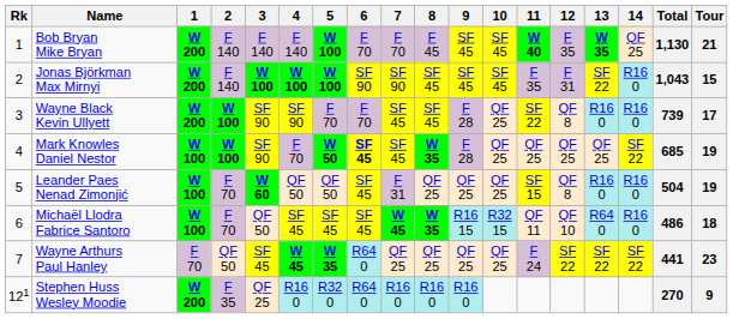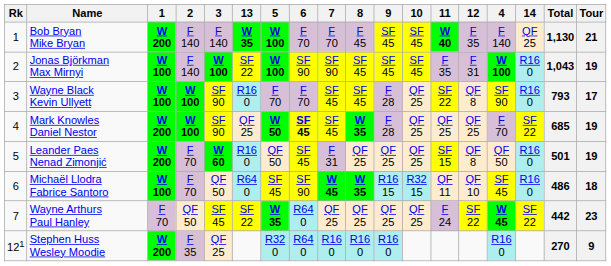 <table class=wikitable style=font-size:90%;text-align:center>
 <tr>
 <th>Rk</th>
 <th width="150">Name</th>
 <th width=30>1</th>
 <th width=30>2</th>
 <th width=30>3</th>
-<th width=30>4</th>
+<th width=30>13</th>
 <th width=30>5</th>
 <th width=30>6</th>
 <th width=30>7</th>
 <th width=30>8</th>
 <th width=30>9</th>
 <th width=30>10</th>
 <th width=30>11</th>
 <th width=30>12</th>
-<th width=30>13</th>
+<th width=30>4</th>
 <th width=30>14</th>
 <th>Total</th>
 <th>Tour</th>
 </tr>
 <tr align="center">
 <td>1</td>
 <td align="left"> <a href='#'>Bob Bryan</a><br>  <a href='#'>Mike Bryan</a></td>
 <td bgcolor=lime><strong><a href='#'>W</a></strong><br><strong>200</strong></td>
 <td bgcolor=thistle><a href='#'>F</a> <br>140</td>
 <td bgcolor=thistle><a href='#'>F</a> <br>140</td>
-<td bgcolor=thistle><a href='#'>F</a> <br>140</td>
+<td bgcolor=lime><strong><a href='#'>W</a></strong> <br><strong>35</strong></td>
 <td bgcolor=lime><strong><a href='#'>W</a></strong> <br><strong>100</strong></td>
 <td bgcolor=thistle><a href='#'>F</a> <br>70</td>
 <td bgcolor=thistle><a href='#'>F</a> <br>70</td>
 <td bgcolor=thistle><a href='#'>F</a> <br>45</td>
 <td bgcolor=yellow><a href='#'>SF</a> <br>45</td>
 <td bgcolor=yellow><a href='#'>SF</a> <br>45</td>
 <td bgcolor=lime><strong><a href='#'>W</a></strong> <br><strong>40</strong></td>
 <td bgcolor=thistle><a href='#'>F</a> <br>35</td>
-<td bgcolor=lime><strong><a href='#'>W</a></strong> <br><strong>35</strong></td>
+<td bgcolor=thistle><a href='#'>F</a> <br>140</td>
 <td bgcolor=#ffebcd><a href='#'>QF</a> <br>25</td>
 <th>1,130</th>
 <th>21</th>
 </tr>
 <tr align="center">
 <td>2</td>
 <td align="left"> <a href='#'>Jonas Björkman</a><br>  <a href='#'>Max Mirnyi</a></td>
-<td bgcolor=lime><strong><a href='#'>W</a></strong> <br><strong>200</strong></td>
+<td bgcolor=lime><strong><a href='#'>W</a></strong><br><strong>100</strong></td>
 <td bgcolor=thistle><a href='#'>F</a> <br>140</td>
 <td bgcolor=lime><strong><a href='#'>W</a></strong> <br><strong>100</strong></td>
-<td bgcolor=lime><strong><a href='#'>W</a></strong> <br><strong>100</strong></td>
+<td bgcolor=yellow><a href='#'>SF</a> <br>22</td>
 <td bgcolor=lime><strong><a href='#'>W</a></strong> <br><strong>100</strong></td>
 <td bgcolor=yellow><a href='#'>SF</a> <br>90</td>
 <td bgcolor=yellow><a href='#'>SF</a> <br>90</td>
 <td bgcolor=yellow><a href='#'>SF</a> <br>45</td>
 <td bgcolor=yellow><a href='#'>SF</a> <br>45</td>
 <td bgcolor=yellow><a href='#'>SF</a> <br>45</td>
 <td bgcolor=thistle><a href='#'>F</a> <br>35</td>
 <td bgcolor=thistle><a href='#'>F</a> <br>31</td>
-<td bgcolor=yellow><a href='#'>SF</a> <br>22</td>
+<td bgcolor=lime><strong><a href='#'>W</a></strong> <br><strong>100</strong></td>
 <td bgcolor=#afeeee><a href='#'>R16</a> <br>0</td>
 <th>1,043</th>
-<th>15</th>
+<th>19</th>
 </tr>
 <tr align="center">
 <td>3</td>
 <td align="left"> <a href='#'>Wayne Black</a><br>  <a href='#'>Kevin Ullyett</a></td>
-<td bgcolor=lime><strong><a href='#'>W</a></strong><br><strong>200</strong></td>
+<td bgcolor=lime><strong><a href='#'>W</a></strong><br><strong>100</strong></td>
 <td bgcolor=lime><strong><a href='#'>W</a></strong><br><strong>100</strong></td>
 <td bgcolor=yellow><a href='#'>SF</a> <br>90</td>
-<td bgcolor=yellow><a href='#'>SF</a> <br>90</td>
+<td bgcolor=#afeeee><a href='#'>R16</a> <br>0</td>
 <td bgcolor=thistle><a href='#'>F</a> <br>70</td>
 <td bgcolor=thistle><a href='#'>F</a> <br>70</td>
 <td bgcolor=yellow><a href='#'>SF</a> <br>45</td>
 <td bgcolor=yellow><a href='#'>SF</a> <br>45</td>
 <td bgcolor=thistle><a href='#'>F</a> <br>28</td>
 <td bgcolor=#ffebcd><a href='#'>QF</a> <br>25</td>
 <td bgcolor=yellow><a href='#'>SF</a> <br>22</td>
 <td bgcolor=#ffebcd><a href='#'>QF</a> <br>8</td>
+<td bgcolor=yellow><a href='#'>SF</a> <br>90</td>
 <td bgcolor=#afeeee><a href='#'>R16</a> <br>0</td>
-<td bgcolor=#afeeee><a href='#'>R16</a> <br>0</td>
-<th>739</th>
+<th>793</th>
 <th>17</th>
 </tr>
 <tr align="center">
 <td>4</td>
 <td align="left"> <a href='#'>Mark Knowles</a><br>  <a href='#'>Daniel Nestor</a></td>
-<td bgcolor=lime><strong><a href='#'>W</a></strong> <br><strong>100</strong></td>
+<td bgcolor=lime><strong><a href='#'>W</a></strong><br><strong>200</strong></td>
 <td bgcolor=lime><strong><a href='#'>W</a></strong> <br><strong>100</strong></td>
 <td bgcolor=yellow><a href='#'>SF</a> <br>90</td>
-<td bgcolor=thistle><a href='#'>F</a><br>70</td>
+<td bgcolor=#ffebcd><a href='#'>QF</a> <br>25</td>
 <td bgcolor=lime><strong><a href='#'>W</a></strong> <br><strong>50</strong></td>
 <td bgcolor=yellow><strong><a href='#'>SF</a> <br>45</strong></td>
 <td bgcolor=yellow><a href='#'>SF</a> <br>45</td>
 <td bgcolor=lime><strong><a href='#'>W</a></strong> <br><strong>35</strong></td>
 <td bgcolor=thistle><a href='#'>F</a><br>28</td>
 <td bgcolor=#ffebcd><a href='#'>QF</a> <br>25</td>
 <td bgcolor=#ffebcd><a href='#'>QF</a> <br>25</td>
 <td bgcolor=#ffebcd><a href='#'>QF</a> <br>25</td>
-<td bgcolor=#ffebcd><a href='#'>QF</a> <br>25</td>
+<td bgcolor=thistle><a href='#'>F</a><br>70</td>
 <td bgcolor=yellow><a href='#'>SF</a><br>22</td>
 <th>685</th>
 <th>19</th>
 </tr>
 <tr align="center">
 <td>5</td>
 <td align="left"> <a href='#'>Leander Paes</a> <br>  <a href='#'>Nenad Zimonjić</a></td>
-<td bgcolor=lime><strong><a href='#'>W</a></strong><br><strong>100</strong></td>
+<td bgcolor=lime><strong><a href='#'>W</a></strong><br><strong>200</strong></td>
 <td bgcolor=thistle><a href='#'>F</a> <br>70</td>
 <td bgcolor=lime><strong><a href='#'>W</a></strong><br><strong>60</strong></td>
-<td bgcolor=#ffebcd><a href='#'>QF</a> <br>50</td>
+<td bgcolor=#afeeee><a href='#'>R16</a> <br>0</td>
 <td bgcolor=#ffebcd><a href='#'>QF</a> <br>50</td>
 <td bgcolor=yellow><a href='#'>SF</a> <br>45</td>
 <td bgcolor=thistle><a href='#'>F</a> <br>31</td>
 <td bgcolor=#ffebcd><a href='#'>QF</a> <br>25</td>
 <td bgcolor=#ffebcd><a href='#'>QF</a> <br>25</td>
 <td bgcolor=#ffebcd><a href='#'>QF</a> <br>25</td>
 <td bgcolor=yellow><a href='#'>SF</a> <br>15</td>
 <td bgcolor=#ffebcd><a href='#'>QF</a> <br>8</td>
+<td bgcolor=#ffebcd><a href='#'>QF</a> <br>50</td>
 <td bgcolor=#afeeee><a href='#'>R16</a> <br>0</td>
-<td bgcolor=#afeeee><a href='#'>R16</a> <br>0</td>
-<th>504</th>
+<th>501</th>
 <th>19</th>
 </tr>
 <tr align="center">
 <td>6</td>
 <td align="left"> <a href='#'>Michaël Llodra</a> <br>  <a href='#'>Fabrice Santoro</a></td>
 <td bgcolor=lime><strong><a href='#'>W</a></strong><br><strong>100</strong></td>
 <td bgcolor=thistle><a href='#'>F</a> <br>70</td>
 <td bgcolor=#ffebcd><a href='#'>QF</a> <br>50</td>
+<td bgcolor=#afeeee><a href='#'>R64</a> <br>0</td>
 <td bgcolor=yellow><a href='#'>SF</a> <br>45</td>
-<td bgcolor=yellow><a href='#'>SF</a> <br>45</td>
-<td bgcolor=yellow><a href='#'>SF</a> <br>45</td>
+<td bgcolor=yellow><a href='#'>SF</a> <br>90</td>
 <td bgcolor=lime><strong><a href='#'>W</a></strong><br><strong>45</strong></td>
 <td bgcolor=lime><strong><a href='#'>W</a></strong><br><strong>35</strong></td>
 <td bgcolor=#afeeee><a href='#'>R16</a> <br>15</td>
 <td bgcolor=#afeeee><a href='#'>R32</a> <br>15</td>
 <td bgcolor=#ffebcd><a href='#'>QF</a> <br>11</td>
 <td bgcolor=#ffebcd><a href='#'>QF</a> <br>10</td>
-<td bgcolor=#afeeee><a href='#'>R64</a> <br>0</td>
+<td bgcolor=yellow><a href='#'>SF</a> <br>45</td>
 <td bgcolor=#afeeee><a href='#'>R16</a> <br>0</td>
 <th>486</th>
 <th>18</th>
 </tr>
 <tr align="center">
 <td>7</td>
 <td align="left"> <a href='#'>Wayne Arthurs</a> <br>  <a href='#'>Paul Hanley</a></td>
 <td bgcolor=thistle><a href='#'>F</a> <br>70</td>
 <td bgcolor=#ffebcd><a href='#'>QF</a> <br>50</td>
 <td bgcolor=yellow><a href='#'>SF</a> <br>45</td>
-<td bgcolor=lime><strong><a href='#'>W</a></strong><br><strong>45</strong></td>
+<td bgcolor=yellow><a href='#'>SF</a> <br>22</td>
 <td bgcolor=lime><strong><a href='#'>W</a></strong><br><strong>35</strong></td>
 <td bgcolor=#afeeee><a href='#'>R64</a> <br>0</td>
 <td bgcolor=#ffebcd><a href='#'>QF</a> <br>25</td>
 <td bgcolor=#ffebcd><a href='#'>QF</a> <br>25</td>
 <td bgcolor=#ffebcd><a href='#'>QF</a> <br>25</td>
 <td bgcolor=#ffebcd><a href='#'>QF</a> <br>25</td>
 <td bgcolor=thistle><a href='#'>F</a> <br>24</td>
 <td bgcolor=yellow><a href='#'>SF</a> <br>22</td>
+<td bgcolor=lime><strong><a href='#'>W</a></strong><br><strong>45</strong></td>
 <td bgcolor=yellow><a href='#'>SF</a> <br>22</td>
-<td bgcolor=yellow><a href='#'>SF</a> <br>22</td>
-<th>441</th>
+<th>442</th>
 <th>23</th>
 </tr>
 <tr align="center">
 <td>12<sup>1</sup></td>
 <td align="left"> <a href='#'>Stephen Huss</a> <br>  <a href='#'>Wesley Moodie</a></td>
 <td bgcolor=lime><strong><a href='#'>W</a></strong><br><strong>200</strong></td>
 <td bgcolor=thistle><a href='#'>F</a> <br>35</td>
 <td bgcolor=#ffebcd><a href='#'>QF</a> <br>25</td>
-<td bgcolor=#afeeee><a href='#'>R16</a> <br>0</td>
+<td></td>
 <td bgcolor=#afeeee><a href='#'>R32</a> <br>0</td>
 <td bgcolor=#afeeee><a href='#'>R64</a> <br>0</td>
 <td bgcolor=#afeeee><a href='#'>R16</a> <br>0</td>
 <td bgcolor=#afeeee><a href='#'>R16</a> <br>0</td>
 <td bgcolor=#afeeee><a href='#'>R16</a> <br>0</td>
 <td></td>
 <td></td>
 <td></td>
-<td></td>
+<td bgcolor=#afeeee><a href='#'>R16</a> <br>0</td>
 <td></td>
 <th>270</th>
 <th>9</th>
 </tr>
 </table>
